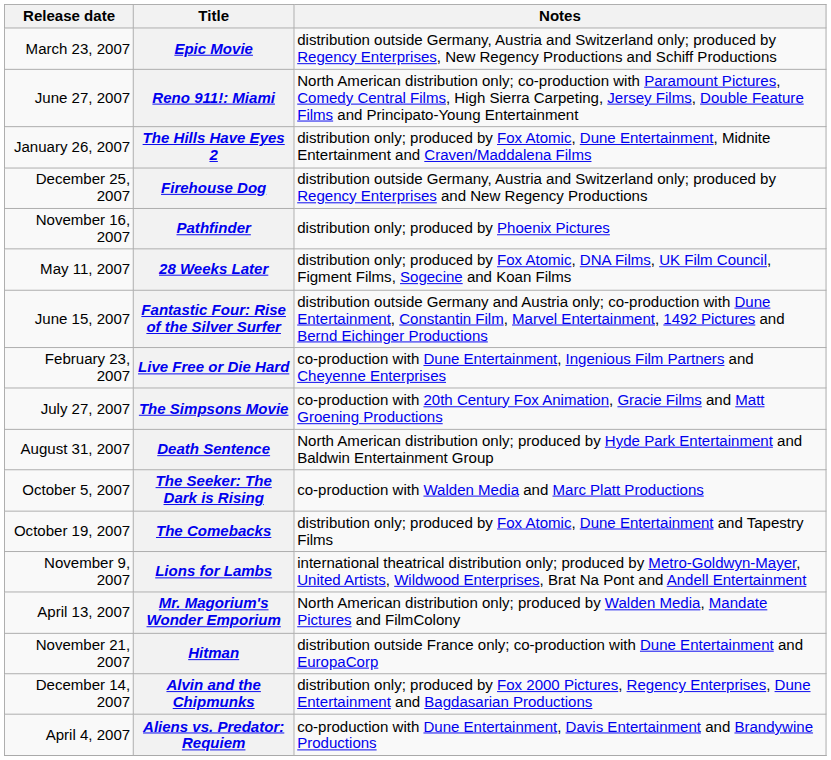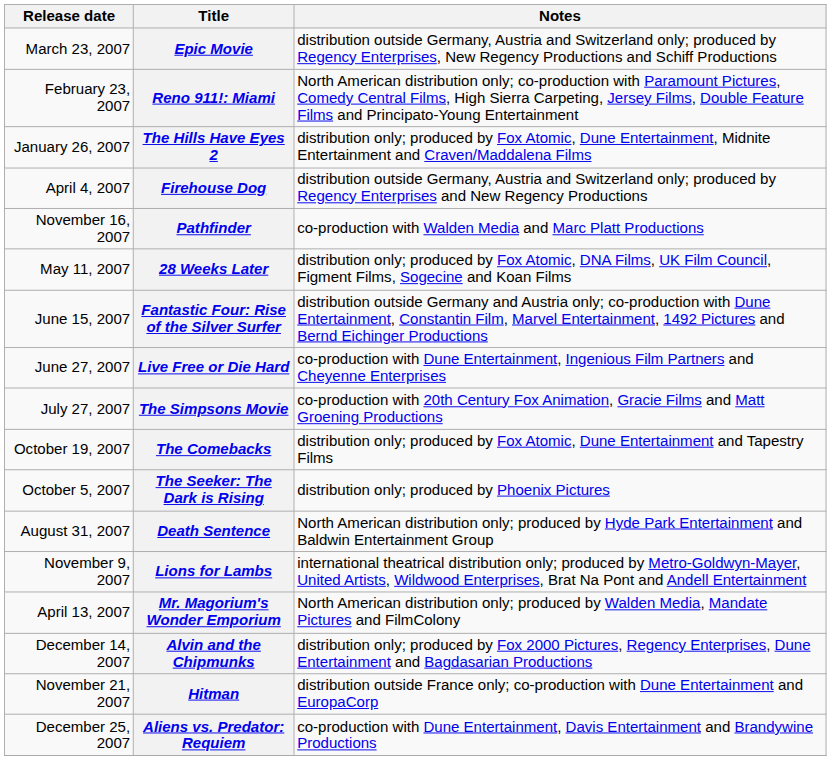 <table class="wikitable plainrowheaders sortable" style="width:99%;">
 <tr>
 <th scope="col" style="width:130px;">Release date</th>
 <th scope="col">Title</th>
 <th scope="col" class="unsortable">Notes</th>
 </tr>
 <tr>
 <td style="text-align:right;">March 23, 2007</td>
 <th scope="row"><em><a href='#'>Epic Movie</a></em></th>
 <td>distribution outside Germany, Austria and Switzerland only; produced by <a href='#'>Regency Enterprises</a>, New Regency Productions and Schiff Productions</td>
 </tr>
 <tr>
-<td style="text-align:right;">June 27, 2007</td>
+<td style="text-align:right;">February 23, 2007</td>
 <th scope="row"><em><a href='#'>Reno 911!: Miami</a></em></th>
 <td>North American distribution only; co-production with <a href='#'>Paramount Pictures</a>, <a href='#'>Comedy Central Films</a>, High Sierra Carpeting, <a href='#'>Jersey Films</a>, <a href='#'>Double Feature Films</a> and Principato-Young Entertainment</td>
 </tr>
 <tr>
 <td style="text-align:right;">January 26, 2007</td>
 <th scope="row"><em><a href='#'>The Hills Have Eyes 2</a></em></th>
 <td>distribution only; produced by <a href='#'>Fox Atomic</a>, <a href='#'>Dune Entertainment</a>, Midnite Entertainment and <a href='#'>Craven/Maddalena Films</a></td>
 </tr>
 <tr>
-<td style="text-align:right;">December 25, 2007</td>
+<td style="text-align:right;">April 4, 2007</td>
 <th scope="row"><em><a href='#'>Firehouse Dog</a></em></th>
 <td>distribution outside Germany, Austria and Switzerland only; produced by <a href='#'>Regency Enterprises</a> and New Regency Productions</td>
 </tr>
 <tr>
 <td style="text-align:right;">November 16, 2007</td>
 <th scope="row"><em><a href='#'>Pathfinder</a></em></th>
-<td>distribution only; produced by <a href='#'>Phoenix Pictures</a></td>
+<td>co-production with <a href='#'>Walden Media</a> and <a href='#'>Marc Platt Productions</a></td>
 </tr>
 <tr>
 <td style="text-align:right;">May 11, 2007</td>
 <th scope="row"><em><a href='#'>28 Weeks Later</a></em></th>
 <td>distribution only; produced by <a href='#'>Fox Atomic</a>, <a href='#'>DNA Films</a>, <a href='#'>UK Film Council</a>, Figment Films, <a href='#'>Sogecine</a> and Koan Films</td>
 </tr>
 <tr>
 <td style="text-align:right;">June 15, 2007</td>
 <th scope="row"><em><a href='#'>Fantastic Four: Rise of the Silver Surfer</a></em></th>
 <td>distribution outside Germany and Austria only; co-production with <a href='#'>Dune Entertainment</a>, <a href='#'>Constantin Film</a>, <a href='#'>Marvel Entertainment</a>, <a href='#'>1492 Pictures</a> and <a href='#'>Bernd Eichinger Productions</a></td>
 </tr>
 <tr>
-<td style="text-align:right;">February 23, 2007</td>
+<td style="text-align:right;">June 27, 2007</td>
 <th scope="row"><em><a href='#'>Live Free or Die Hard</a></em></th>
 <td>co-production with <a href='#'>Dune Entertainment</a>, <a href='#'>Ingenious Film Partners</a> and <a href='#'>Cheyenne Enterprises</a></td>
 </tr>
 <tr>
 <td style="text-align:right;">July 27, 2007</td>
 <th scope="row"><em><a href='#'>The Simpsons Movie</a></em></th>
 <td>co-production with <a href='#'>20th Century Fox Animation</a>, <a href='#'>Gracie Films</a> and <a href='#'>Matt Groening Productions</a></td>
 </tr>
 <tr>
-<td style="text-align:right;">August 31, 2007</td>
-<th scope="row"><em><a href='#'>Death Sentence</a></em></th>
-<td>North American distribution only; produced by <a href='#'>Hyde Park Entertainment</a> and Baldwin Entertainment Group</td>
+<td style="text-align:right;">October 19, 2007</td>
+<th scope="row"><em><a href='#'>The Comebacks</a></em></th>
+<td>distribution only; produced by <a href='#'>Fox Atomic</a>, <a href='#'>Dune Entertainment</a> and Tapestry Films</td>
 </tr>
 <tr>
 <td style="text-align:right;">October 5, 2007</td>
 <th scope="row"><em><a href='#'>The Seeker: The Dark is Rising</a></em></th>
-<td>co-production with <a href='#'>Walden Media</a> and <a href='#'>Marc Platt Productions</a></td>
+<td>distribution only; produced by <a href='#'>Phoenix Pictures</a></td>
 </tr>
 <tr>
-<td style="text-align:right;">October 19, 2007</td>
-<th scope="row"><em><a href='#'>The Comebacks</a></em></th>
-<td>distribution only; produced by <a href='#'>Fox Atomic</a>, <a href='#'>Dune Entertainment</a> and Tapestry Films</td>
+<td style="text-align:right;">August 31, 2007</td>
+<th scope="row"><em><a href='#'>Death Sentence</a></em></th>
+<td>North American distribution only; produced by <a href='#'>Hyde Park Entertainment</a> and Baldwin Entertainment Group</td>
 </tr>
 <tr>
 <td style="text-align:right;">November 9, 2007</td>
 <th scope="row"><em><a href='#'>Lions for Lambs</a></em></th>
 <td>international theatrical distribution only; produced by <a href='#'>Metro-Goldwyn-Mayer</a>, <a href='#'>United Artists</a>, <a href='#'>Wildwood Enterprises</a>, Brat Na Pont and <a href='#'>Andell Entertainment</a></td>
 </tr>
 <tr>
 <td style="text-align:right;">April 13, 2007</td>
 <th scope="row"><em><a href='#'>Mr. Magorium's Wonder Emporium</a></em></th>
 <td>North American distribution only; produced by <a href='#'>Walden Media</a>, <a href='#'>Mandate Pictures</a> and FilmColony</td>
 </tr>
 <tr>
+<td style="text-align:right;">December 14, 2007</td>
+<th scope="row"><em><a href='#'>Alvin and the Chipmunks</a></em></th>
+<td>distribution only; produced by <a href='#'>Fox 2000 Pictures</a>, <a href='#'>Regency Enterprises</a>, <a href='#'>Dune Entertainment</a> and <a href='#'>Bagdasarian Productions</a></td>
+</tr>
+<tr>
 <td style="text-align:right;">November 21, 2007</td>
 <th scope="row"><em><a href='#'>Hitman</a></em></th>
 <td>distribution outside France only; co-production with <a href='#'>Dune Entertainment</a> and <a href='#'>EuropaCorp</a></td>
 </tr>
 <tr>
-<td style="text-align:right;">December 14, 2007</td>
-<th scope="row"><em><a href='#'>Alvin and the Chipmunks</a></em></th>
-<td>distribution only; produced by <a href='#'>Fox 2000 Pictures</a>, <a href='#'>Regency Enterprises</a>, <a href='#'>Dune Entertainment</a> and <a href='#'>Bagdasarian Productions</a></td>
-</tr>
-<tr>
-<td style="text-align:right;">April 4, 2007</td>
+<td style="text-align:right;">December 25, 2007</td>
 <th scope="row"><em><a href='#'>Aliens vs. Predator: Requiem</a></em></th>
 <td>co-production with <a href='#'>Dune Entertainment</a>, <a href='#'>Davis Entertainment</a> and <a href='#'>Brandywine Productions</a></td>
 </tr>
 <tr>
 </tr>
 </table>
